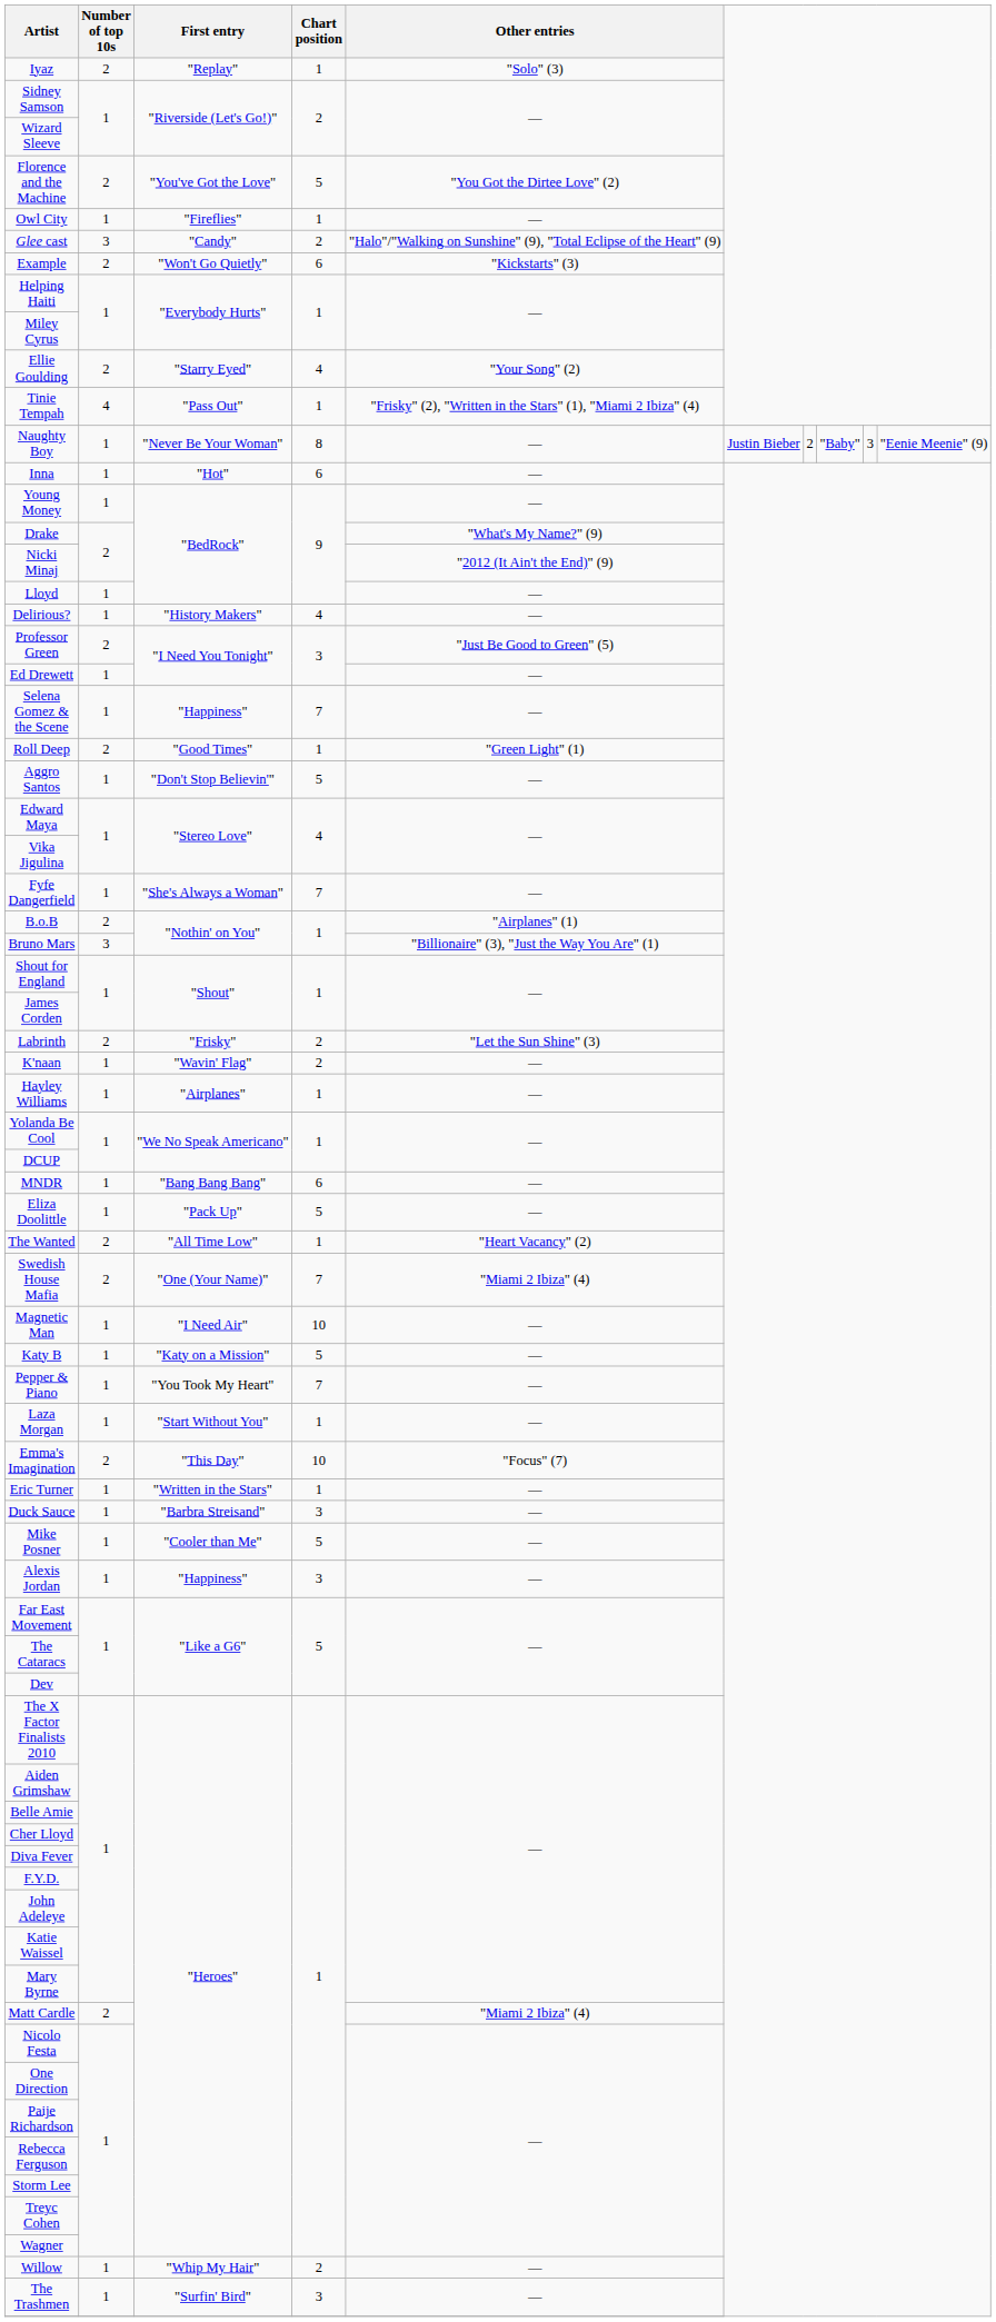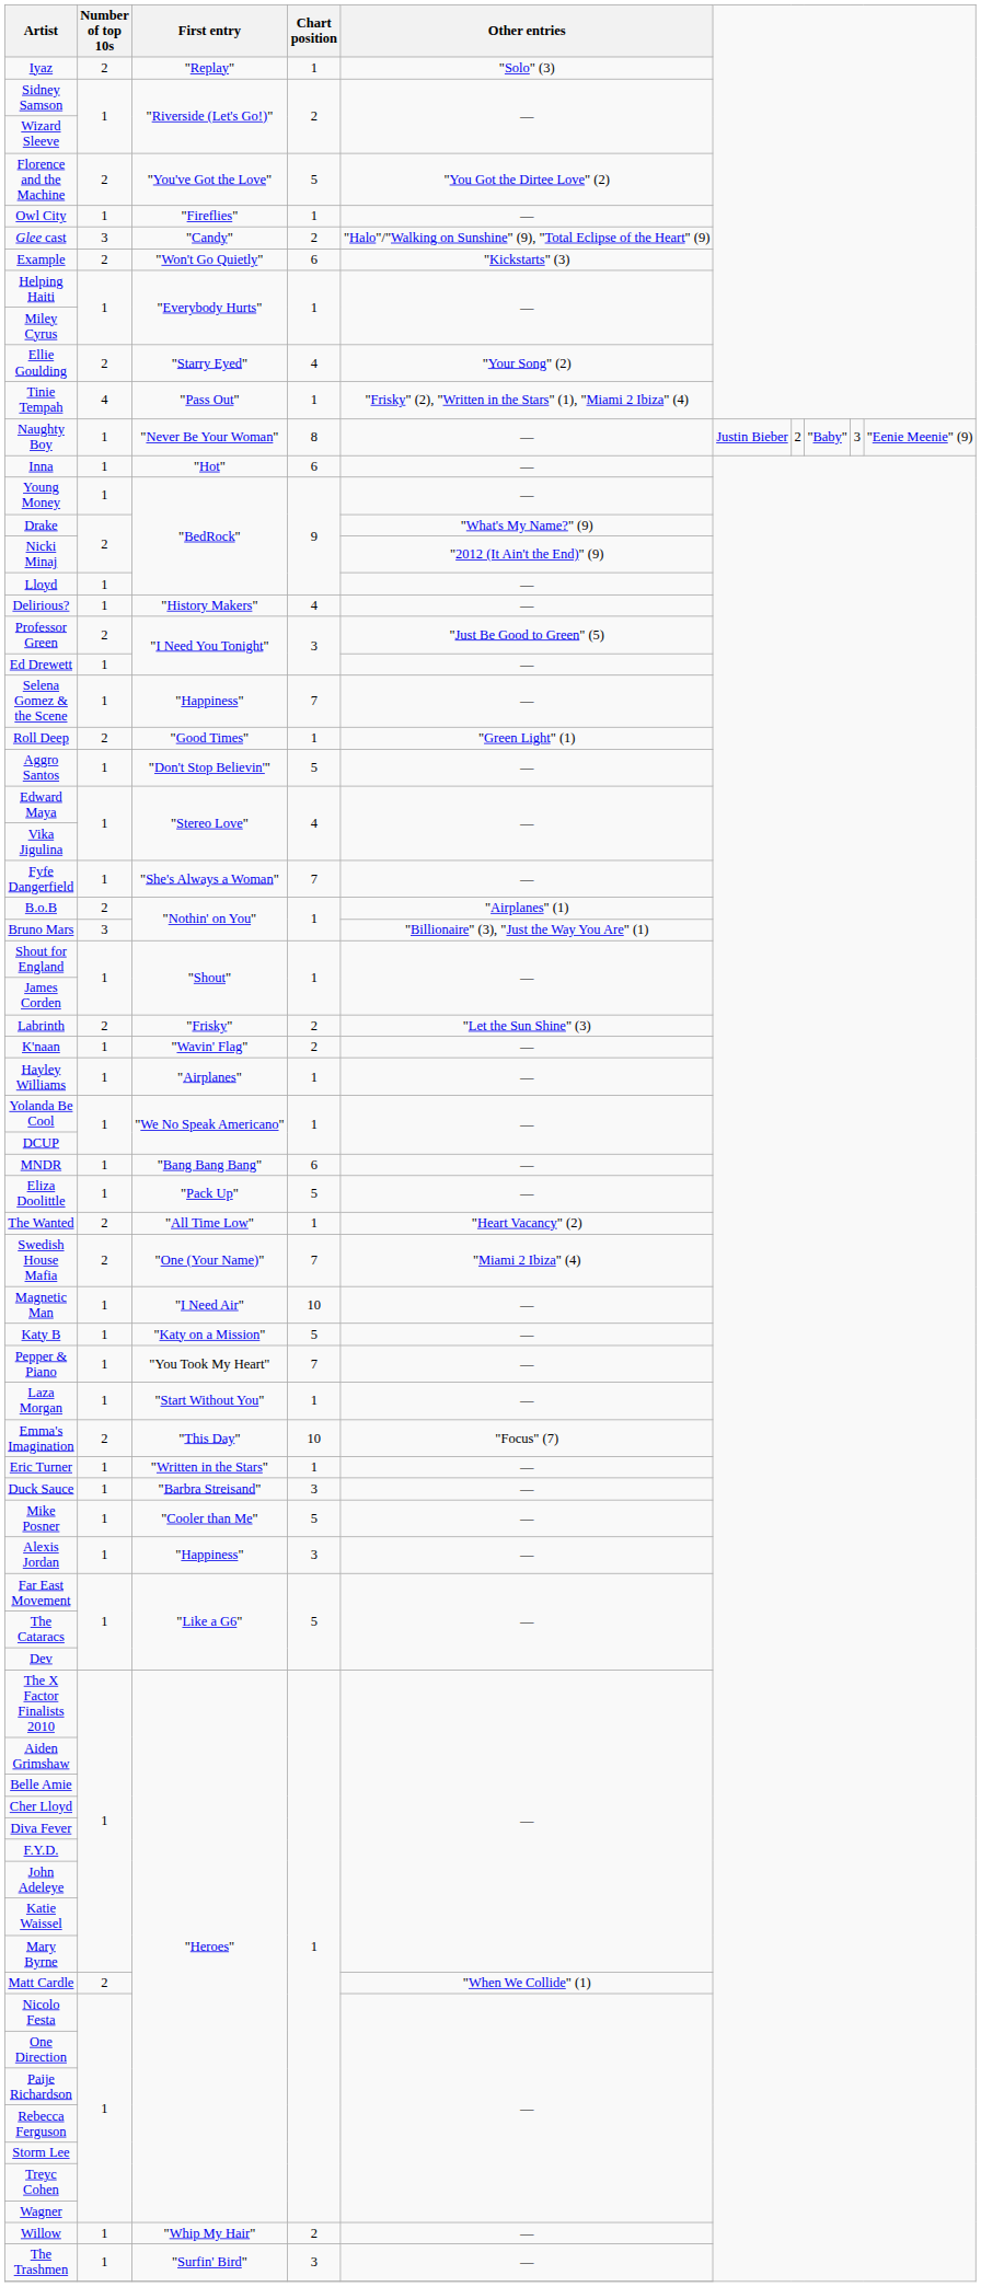 <table class="wikitable sortable mw-collapsible mw-collapsed" style="text-align: center;">
 <tr>
 <th scope="col" style="width:55px;">Artist</th>
 <th scope="col" style="width:55px;" data-sort-type="number">Number of top 10s</th>
 <th scope="col" style="text-align:center;">First entry</th>
 <th scope="col" style="width:55px;" data-sort-type="number">Chart position</th>
 <th scope="col" style="text-align:center;">Other entries</th>
 </tr>
 <tr>
 <td><a href='#'>Iyaz</a></td>
 <td>2</td>
 <td>"<a href='#'>Replay</a>"</td>
 <td>1</td>
 <td>"<a href='#'>Solo</a>" (3)</td>
 </tr>
 <tr>
 <td><a href='#'>Sidney Samson</a></td>
 <td rowspan="2">1</td>
 <td rowspan="2">"<a href='#'>Riverside (Let's Go!)</a>"</td>
 <td rowspan="2">2</td>
 <td rowspan="2">—</td>
 </tr>
 <tr>
 <td><a href='#'>Wizard Sleeve</a></td>
 </tr>
 <tr>
 <td><a href='#'>Florence and the Machine</a></td>
 <td>2</td>
 <td>"<a href='#'>You've Got the Love</a>"</td>
 <td>5</td>
 <td>"<a href='#'>You Got the Dirtee Love</a>" (2)</td>
 </tr>
 <tr>
 <td><a href='#'>Owl City</a></td>
 <td>1</td>
 <td>"<a href='#'>Fireflies</a>"</td>
 <td>1</td>
 <td>—</td>
 </tr>
 <tr>
 <td><a href='#'><em>Glee</em> cast</a></td>
 <td>3</td>
 <td>"<a href='#'>Candy</a>"</td>
 <td>2</td>
 <td>"<a href='#'>Halo</a>"/"<a href='#'>Walking on Sunshine</a>" (9), "<a href='#'>Total Eclipse of the Heart</a>" (9)</td>
 </tr>
 <tr>
 <td><a href='#'>Example</a></td>
 <td>2</td>
 <td>"<a href='#'>Won't Go Quietly</a>"</td>
 <td>6</td>
 <td>"<a href='#'>Kickstarts</a>" (3)</td>
 </tr>
 <tr>
 <td><a href='#'>Helping Haiti</a></td>
 <td rowspan="2">1</td>
 <td rowspan="2">"<a href='#'>Everybody Hurts</a>"</td>
 <td rowspan="2">1</td>
 <td rowspan="2">—</td>
 </tr>
 <tr>
 <td><a href='#'>Miley Cyrus</a></td>
 </tr>
 <tr>
 <td><a href='#'>Ellie Goulding</a></td>
 <td>2</td>
 <td>"<a href='#'>Starry Eyed</a>"</td>
 <td>4</td>
 <td>"<a href='#'>Your Song</a>" (2)</td>
 </tr>
 <tr>
 <td><a href='#'>Tinie Tempah</a></td>
 <td>4</td>
 <td>"<a href='#'>Pass Out</a>"</td>
 <td>1</td>
 <td>"<a href='#'>Frisky</a>" (2), "<a href='#'>Written in the Stars</a>" (1), "<a href='#'>Miami 2 Ibiza</a>" (4)</td>
 </tr>
 <tr>
 <td><a href='#'>Naughty Boy</a></td>
 <td>1</td>
 <td>"<a href='#'>Never Be Your Woman</a>"</td>
 <td>8</td>
 <td>—</td>
 <td><a href='#'>Justin Bieber</a></td>
 <td>2</td>
 <td>"<a href='#'>Baby</a>"</td>
 <td>3</td>
 <td>"<a href='#'>Eenie Meenie</a>" (9)</td>
 </tr>
 <tr>
 <td><a href='#'>Inna</a></td>
 <td>1</td>
 <td>"<a href='#'>Hot</a>"</td>
 <td>6</td>
 <td>—</td>
 </tr>
 <tr>
 <td><a href='#'>Young Money</a></td>
 <td>1</td>
 <td rowspan="4">"<a href='#'>BedRock</a>"</td>
 <td rowspan="4">9</td>
 <td>—</td>
 </tr>
 <tr>
 <td><a href='#'>Drake</a></td>
 <td rowspan="2">2</td>
 <td>"<a href='#'>What's My Name?</a>" (9) </td>
 </tr>
 <tr>
 <td><a href='#'>Nicki Minaj</a></td>
 <td>"<a href='#'>2012 (It Ain't the End)</a>" (9)</td>
 </tr>
 <tr>
 <td><a href='#'>Lloyd</a></td>
 <td>1</td>
 <td>—</td>
 </tr>
 <tr>
 <td><a href='#'>Delirious?</a></td>
 <td>1</td>
 <td>"<a href='#'>History Makers</a>"</td>
 <td>4</td>
 <td>—</td>
 </tr>
 <tr>
 <td><a href='#'>Professor Green</a></td>
 <td>2</td>
 <td rowspan="2">"<a href='#'>I Need You Tonight</a>"</td>
 <td rowspan="2">3</td>
 <td>"<a href='#'>Just Be Good to Green</a>" (5)</td>
 </tr>
 <tr>
 <td><a href='#'>Ed Drewett</a></td>
 <td>1</td>
 <td>—</td>
 </tr>
 <tr>
 <td><a href='#'>Selena Gomez & the Scene</a></td>
 <td>1</td>
 <td>"<a href='#'>Happiness</a>"</td>
 <td>7</td>
 <td>—</td>
 </tr>
 <tr>
 <td><a href='#'>Roll Deep</a></td>
 <td>2</td>
 <td>"<a href='#'>Good Times</a>"</td>
 <td>1</td>
 <td>"<a href='#'>Green Light</a>" (1)</td>
 </tr>
 <tr>
 <td><a href='#'>Aggro Santos</a></td>
 <td>1</td>
 <td>"<a href='#'>Don't Stop Believin'</a>"</td>
 <td>5</td>
 <td>—</td>
 </tr>
 <tr>
 <td><a href='#'>Edward Maya</a></td>
 <td rowspan="2">1</td>
 <td rowspan="2">"<a href='#'>Stereo Love</a>"</td>
 <td rowspan="2">4</td>
 <td rowspan="2">—</td>
 </tr>
 <tr>
 <td><a href='#'>Vika Jigulina</a></td>
 </tr>
 <tr>
 <td><a href='#'>Fyfe Dangerfield</a></td>
 <td>1</td>
 <td>"<a href='#'>She's Always a Woman</a>"</td>
 <td>7</td>
 <td>—</td>
 </tr>
 <tr>
 <td><a href='#'>B.o.B</a></td>
 <td>2</td>
 <td rowspan="2">"<a href='#'>Nothin' on You</a>"</td>
 <td rowspan="2">1</td>
 <td>"<a href='#'>Airplanes</a>" (1)</td>
 </tr>
 <tr>
 <td><a href='#'>Bruno Mars</a></td>
 <td>3</td>
 <td>"<a href='#'>Billionaire</a>" (3), "<a href='#'>Just the Way You Are</a>" (1)</td>
 </tr>
 <tr>
 <td><a href='#'>Shout for England</a></td>
 <td rowspan="2">1</td>
 <td rowspan="2">"<a href='#'>Shout</a>"</td>
 <td rowspan="2">1</td>
 <td rowspan="2">—</td>
 </tr>
 <tr>
 <td><a href='#'>James Corden</a></td>
 </tr>
 <tr>
 <td><a href='#'>Labrinth</a></td>
 <td>2</td>
 <td>"<a href='#'>Frisky</a>"</td>
 <td>2</td>
 <td>"<a href='#'>Let the Sun Shine</a>" (3)</td>
 </tr>
 <tr>
 <td><a href='#'>K'naan</a></td>
 <td>1</td>
 <td>"<a href='#'>Wavin' Flag</a>"</td>
 <td>2</td>
 <td>—</td>
 </tr>
 <tr>
 <td><a href='#'>Hayley Williams</a></td>
 <td>1</td>
 <td>"<a href='#'>Airplanes</a>"</td>
 <td>1</td>
 <td>—</td>
 </tr>
 <tr>
 <td><a href='#'>Yolanda Be Cool</a></td>
 <td rowspan="2">1</td>
 <td rowspan="2">"<a href='#'>We No Speak Americano</a>"</td>
 <td rowspan="2">1</td>
 <td rowspan="2">—</td>
 </tr>
 <tr>
 <td><a href='#'>DCUP</a></td>
 </tr>
 <tr>
 <td><a href='#'>MNDR</a></td>
 <td>1</td>
 <td>"<a href='#'>Bang Bang Bang</a>"</td>
 <td>6</td>
 <td>—</td>
 </tr>
 <tr>
 <td><a href='#'>Eliza Doolittle</a></td>
 <td>1</td>
 <td>"<a href='#'>Pack Up</a>"</td>
 <td>5</td>
 <td>—</td>
 </tr>
 <tr>
 <td><a href='#'>The Wanted</a></td>
 <td>2</td>
 <td>"<a href='#'>All Time Low</a>"</td>
 <td>1</td>
 <td>"<a href='#'>Heart Vacancy</a>" (2)</td>
 </tr>
 <tr>
 <td><a href='#'>Swedish House Mafia</a></td>
 <td>2</td>
 <td>"<a href='#'>One (Your Name)</a>"</td>
 <td>7</td>
 <td>"<a href='#'>Miami 2 Ibiza</a>" (4)</td>
 </tr>
 <tr>
 <td><a href='#'>Magnetic Man</a></td>
 <td>1</td>
 <td>"<a href='#'>I Need Air</a>"</td>
 <td>10</td>
 <td>—</td>
 </tr>
 <tr>
 <td><a href='#'>Katy B</a></td>
 <td>1</td>
 <td>"<a href='#'>Katy on a Mission</a>"</td>
 <td>5</td>
 <td>—</td>
 </tr>
 <tr>
 <td><a href='#'>Pepper & Piano</a></td>
 <td>1</td>
 <td>"You Took My Heart"</td>
 <td>7</td>
 <td>—</td>
 </tr>
 <tr>
 <td><a href='#'>Laza Morgan</a></td>
 <td>1</td>
 <td>"<a href='#'>Start Without You</a>"</td>
 <td>1</td>
 <td>—</td>
 </tr>
 <tr>
 <td><a href='#'>Emma's Imagination</a></td>
 <td>2</td>
 <td>"<a href='#'>This Day</a>"</td>
 <td>10</td>
 <td>"Focus" (7)</td>
 </tr>
 <tr>
 <td><a href='#'>Eric Turner</a></td>
 <td>1</td>
 <td>"<a href='#'>Written in the Stars</a>"</td>
 <td>1</td>
 <td>—</td>
 </tr>
 <tr>
 <td><a href='#'>Duck Sauce</a></td>
 <td>1</td>
 <td>"<a href='#'>Barbra Streisand</a>"</td>
 <td>3</td>
 <td>—</td>
 </tr>
 <tr>
 <td><a href='#'>Mike Posner</a></td>
 <td>1</td>
 <td>"<a href='#'>Cooler than Me</a>"</td>
 <td>5</td>
 <td>—</td>
 </tr>
 <tr>
 <td><a href='#'>Alexis Jordan</a></td>
 <td>1</td>
 <td>"<a href='#'>Happiness</a>"</td>
 <td>3</td>
 <td>—</td>
 </tr>
 <tr>
 <td><a href='#'>Far East Movement</a></td>
 <td rowspan="3">1</td>
 <td rowspan="3">"<a href='#'>Like a G6</a>"</td>
 <td rowspan="3">5</td>
 <td rowspan="3">—</td>
 </tr>
 <tr>
 <td><a href='#'>The Cataracs</a></td>
 </tr>
 <tr>
 <td><a href='#'>Dev</a></td>
 </tr>
 <tr>
 <td><a href='#'>The X Factor Finalists 2010</a></td>
 <td rowspan="9">1</td>
 <td rowspan="17">"<a href='#'>Heroes</a>"</td>
 <td rowspan="17">1</td>
 <td rowspan="9">—</td>
 </tr>
 <tr>
 <td><a href='#'>Aiden Grimshaw</a></td>
 </tr>
 <tr>
 <td><a href='#'>Belle Amie</a></td>
 </tr>
 <tr>
 <td><a href='#'>Cher Lloyd</a></td>
 </tr>
 <tr>
 <td><a href='#'>Diva Fever</a></td>
 </tr>
 <tr>
 <td><a href='#'>F.Y.D.</a></td>
 </tr>
 <tr>
 <td><a href='#'>John Adeleye</a></td>
 </tr>
 <tr>
 <td><a href='#'>Katie Waissel</a></td>
 </tr>
 <tr>
 <td><a href='#'>Mary Byrne</a></td>
 </tr>
 <tr>
 <td><a href='#'>Matt Cardle</a></td>
 <td>2</td>
-<td>"<a href='#'>Miami 2 Ibiza</a>" (4)</td>
+<td>"<a href='#'>When We Collide</a>" (1)</td>
 </tr>
 <tr>
 <td><a href='#'>Nicolo Festa</a></td>
 <td rowspan="7">1</td>
 <td rowspan="7">—</td>
 </tr>
 <tr>
 <td><a href='#'>One Direction</a></td>
 </tr>
 <tr>
 <td><a href='#'>Paije Richardson</a></td>
 </tr>
 <tr>
 <td><a href='#'>Rebecca Ferguson</a></td>
 </tr>
 <tr>
 <td><a href='#'>Storm Lee</a></td>
 </tr>
 <tr>
 <td><a href='#'>Treyc Cohen</a></td>
 </tr>
 <tr>
 <td><a href='#'>Wagner</a></td>
 </tr>
 <tr>
 <td><a href='#'>Willow</a></td>
 <td>1</td>
 <td>"<a href='#'>Whip My Hair</a>"</td>
 <td>2</td>
 <td>—</td>
 </tr>
 <tr>
 <td><a href='#'>The Trashmen</a></td>
 <td>1</td>
 <td>"<a href='#'>Surfin' Bird</a>"</td>
 <td>3</td>
 <td>—</td>
 </tr>
 <tr>
 </tr>
 </table>
